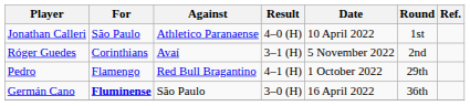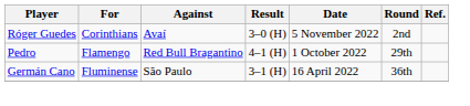 <table class="wikitable">
 <tr>
 <th>Player</th>
 <th>For</th>
 <th>Against</th>
 <th>Result</th>
 <th>Date</th>
 <th>Round</th>
 <th>Ref.</th>
 </tr>
 <tr>
-<td> <a href='#'>Jonathan Calleri</a></td>
-<td><a href='#'>São Paulo</a></td>
-<td><a href='#'>Athletico Paranaense</a></td>
-<td align="center">4–0 (H)</td>
-<td>10 April 2022</td>
-<td align="center">1st</td>
-<td align="center"></td>
-</tr>
-<tr>
 <td> <a href='#'>Róger Guedes</a></td>
 <td><a href='#'>Corinthians</a></td>
 <td><a href='#'>Avaí</a></td>
-<td align="center">3–1 (H)</td>
+<td align="center">3–0 (H)</td>
 <td>5 November 2022</td>
 <td align="center">2nd</td>
 <td align="center"></td>
 </tr>
 <tr>
 <td> <a href='#'>Pedro</a></td>
 <td><a href='#'>Flamengo</a></td>
 <td><a href='#'>Red Bull Bragantino</a></td>
 <td align="center">4–1 (H)</td>
 <td>1 October 2022</td>
 <td align="center">29th</td>
 <td align="center"></td>
 </tr>
 <tr>
 <td> <a href='#'>Germán Cano</a></td>
-<td><strong><a href='#'>Fluminense</a></strong></td>
+<td><a href='#'>Fluminense</a></td>
 <td>São Paulo</td>
-<td align="center">3–0 (H)</td>
+<td align="center">3–1 (H)</td>
 <td>16 April 2022</td>
 <td align="center">36th</td>
 <td align="center"></td>
 </tr>
 <tr>
 </tr>
 </table>
